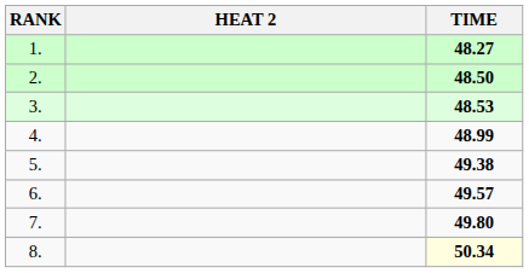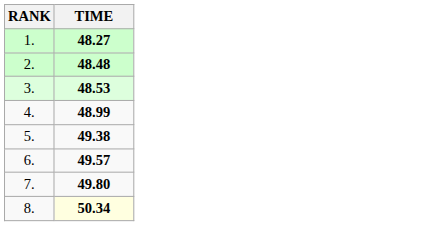 <table class="wikitable" style="border-collapse: collapse; font-size: 90%;">
 <tr>
 <th>RANK</th>
-<th style="width: 20em">HEAT 2</th>
 <th style="width: 5em">TIME</th>
 </tr>
 <tr style="background:#ccffcc;">
 <td align="center">1.</td>
-<td></td>
 <td align="center"><strong>48.27</strong></td>
 </tr>
 <tr style="background:#ccffcc;">
 <td align="center">2.</td>
-<td></td>
-<td align="center"><strong>48.50</strong></td>
+<td align="center"><strong>48.48</strong></td>
 </tr>
 <tr style="background:#ddffdd;">
 <td align="center">3.</td>
-<td></td>
 <td align="center"><strong>48.53</strong></td>
 </tr>
 <tr>
 <td align="center">4.</td>
-<td></td>
 <td align="center"><strong>48.99</strong></td>
 </tr>
 <tr>
 <td align="center">5.</td>
-<td></td>
 <td align="center"><strong>49.38</strong></td>
 </tr>
 <tr>
 <td align="center">6.</td>
-<td></td>
 <td align="center"><strong>49.57</strong></td>
 </tr>
 <tr>
 <td align="center">7.</td>
-<td></td>
 <td align="center"><strong>49.80</strong></td>
 </tr>
 <tr>
 <td align="center">8.</td>
-<td></td>
 <td align="center" style="background: lightyellow;"><strong>50.34</strong></td>
 </tr>
 </table>
